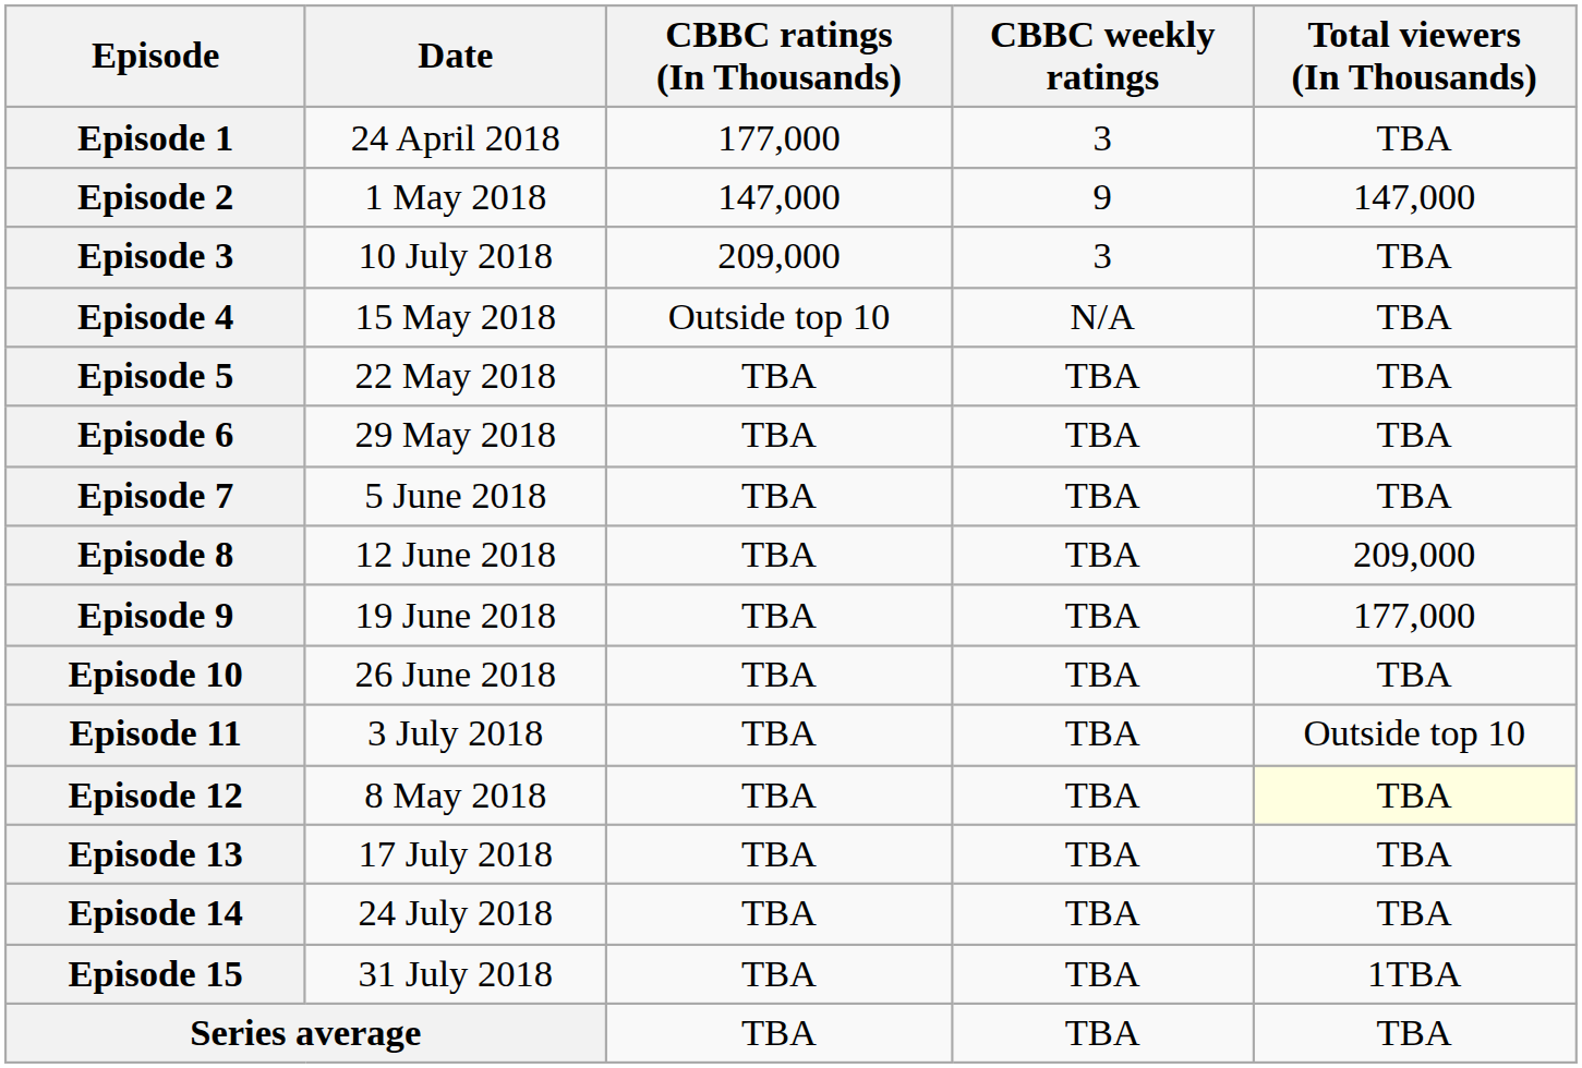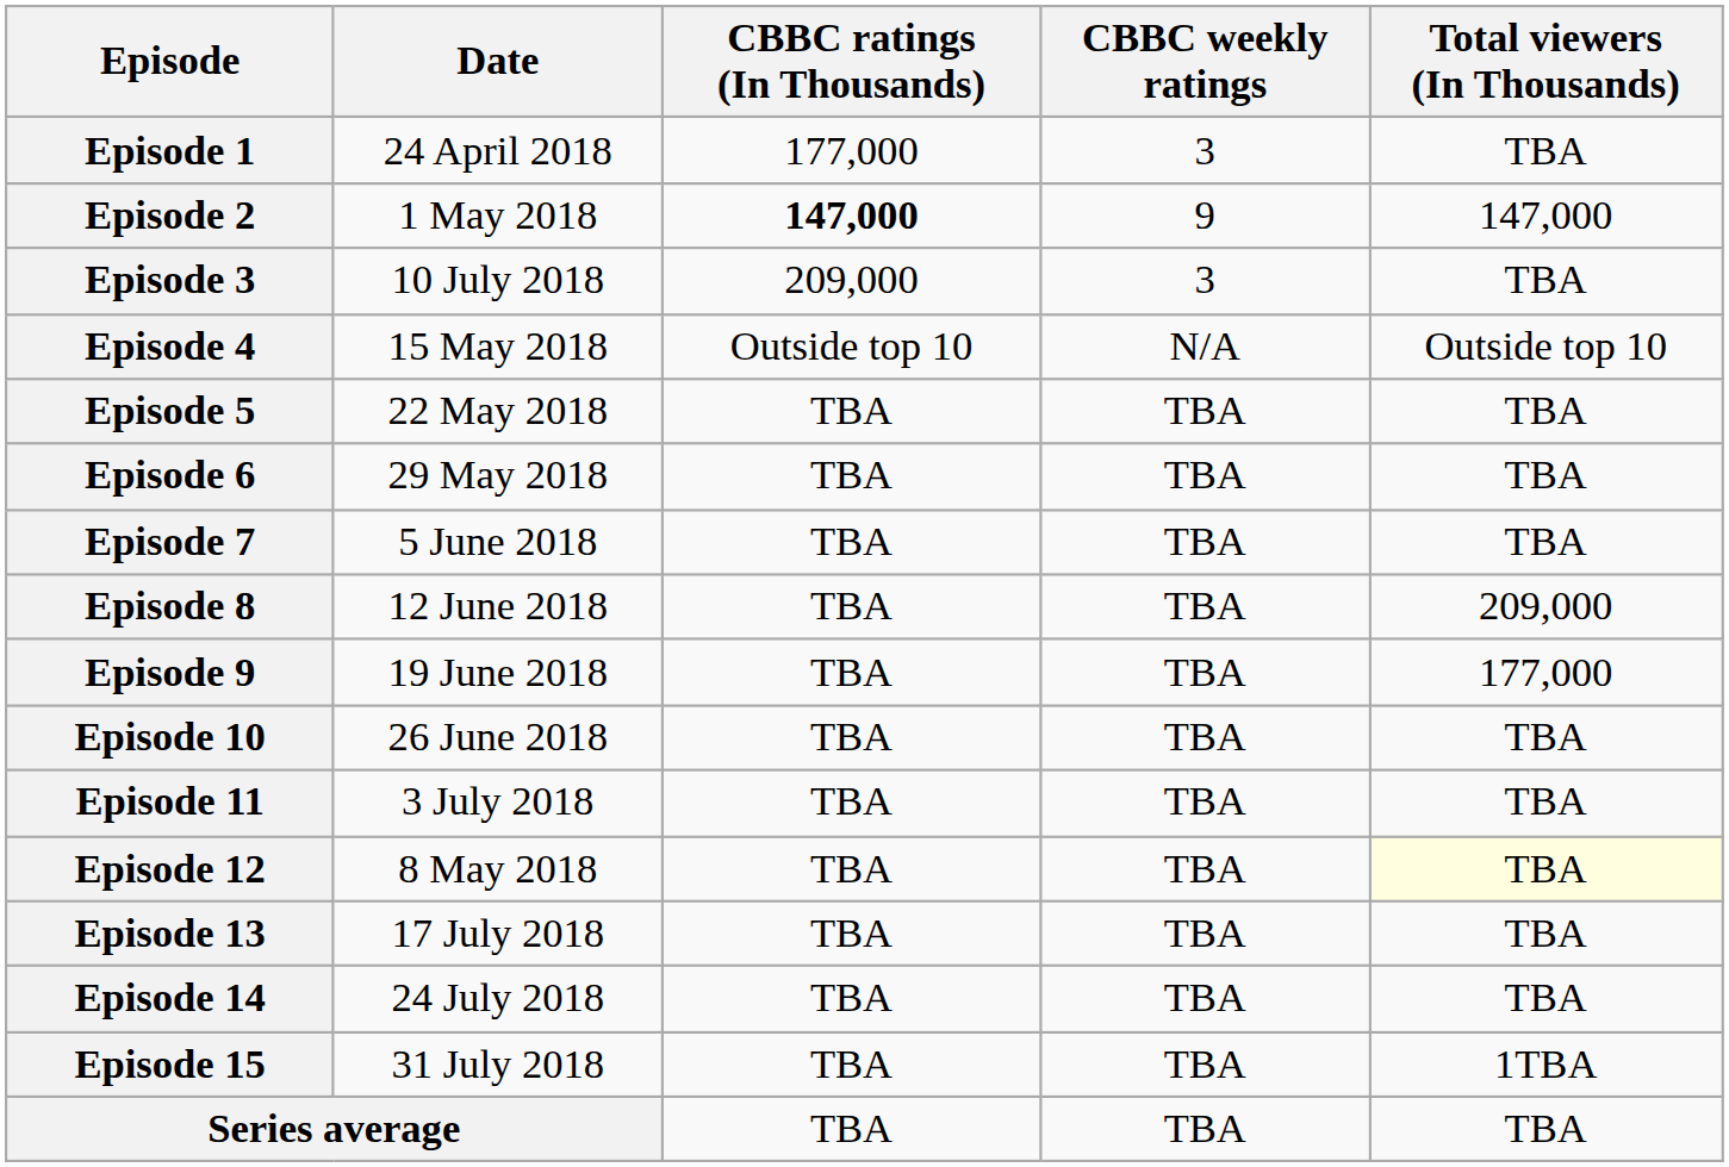 <table class="wikitable sortable" style="text-align:center">
 <tr>
 <th scope="col" style="width:120px;">Episode</th>
 <th scope="col" style="width:120px;">Date</th>
 <th scope="col" style="width:140px;">CBBC ratings<br>(In Thousands)</th>
 <th scope="col" style="width:120px;">CBBC weekly ratings</th>
 <th scope="col" style="width:130px;">Total viewers<br>(In Thousands)</th>
 </tr>
 <tr>
 <th scope="row">Episode 1</th>
 <td>24 April 2018</td>
 <td>177,000</td>
 <td>3</td>
 <td>TBA</td>
 </tr>
 <tr>
 <th scope="row">Episode 2</th>
 <td>1 May 2018</td>
-<td>147,000</td>
+<td><strong>147,000</strong></td>
 <td>9</td>
 <td>147,000</td>
 </tr>
 <tr>
 <th scope="row">Episode 3</th>
 <td>10 July 2018</td>
 <td>209,000</td>
 <td>3</td>
 <td>TBA</td>
 </tr>
 <tr>
 <th scope="row">Episode 4</th>
 <td>15 May 2018</td>
 <td>Outside top 10</td>
 <td>N/A</td>
-<td>TBA</td>
+<td>Outside top 10</td>
 </tr>
 <tr>
 <th scope="row">Episode 5</th>
 <td>22 May 2018</td>
 <td>TBA</td>
 <td>TBA</td>
 <td>TBA</td>
 </tr>
 <tr>
 <th scope="row">Episode 6</th>
 <td>29 May 2018</td>
 <td>TBA</td>
 <td>TBA</td>
 <td>TBA</td>
 </tr>
 <tr>
 <th scope="row">Episode 7</th>
 <td>5 June 2018</td>
 <td>TBA</td>
 <td>TBA</td>
 <td>TBA</td>
 </tr>
 <tr>
 <th scope="row">Episode 8</th>
 <td>12 June 2018</td>
 <td>TBA</td>
 <td>TBA</td>
 <td>209,000</td>
 </tr>
 <tr>
 <th scope="row">Episode 9</th>
 <td>19 June 2018</td>
 <td>TBA</td>
 <td>TBA</td>
 <td>177,000</td>
 </tr>
 <tr>
 <th scope="row">Episode 10</th>
 <td>26 June 2018</td>
 <td>TBA</td>
 <td>TBA</td>
 <td>TBA</td>
 </tr>
 <tr>
 <th scope="row">Episode 11</th>
 <td>3 July 2018</td>
 <td>TBA</td>
 <td>TBA</td>
-<td>Outside top 10</td>
+<td>TBA</td>
 </tr>
 <tr>
 <th scope="row">Episode 12</th>
 <td>8 May 2018</td>
 <td>TBA</td>
 <td>TBA</td>
 <td style="background: lightyellow;">TBA</td>
 </tr>
 <tr>
 <th scope="row">Episode 13</th>
 <td>17 July 2018</td>
 <td>TBA</td>
 <td>TBA</td>
 <td>TBA</td>
 </tr>
 <tr>
 <th scope="row">Episode 14</th>
 <td>24 July 2018</td>
 <td>TBA</td>
 <td>TBA</td>
 <td>TBA</td>
 </tr>
 <tr>
 <th scope="row">Episode 15</th>
 <td>31 July 2018</td>
 <td>TBA</td>
 <td>TBA</td>
 <td>1TBA</td>
 </tr>
 <tr>
 <th scope="row" colspan="2">Series average</th>
 <td>TBA</td>
 <td>TBA</td>
 <td>TBA</td>
 </tr>
 </table>
